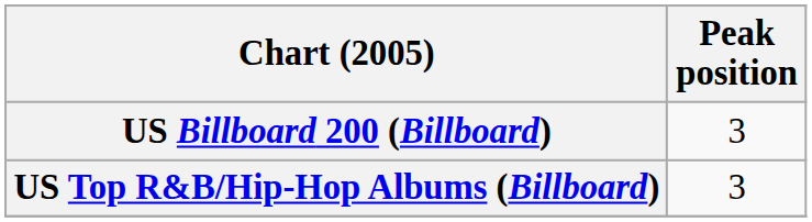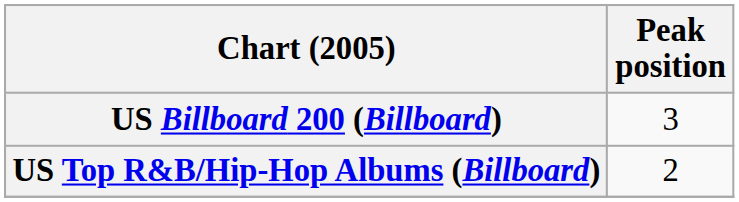 <table class="wikitable plainrowheaders sortable" style="text-align:center;">
 <tr>
 <th>Chart (2005)</th>
 <th>Peak <br>position</th>
 </tr>
 <tr>
 <th scope="row">US <a href='#'><em>Billboard</em> 200</a> (<em><a href='#'>Billboard</a></em>)</th>
 <td style="text-align:center;">3</td>
 </tr>
 <tr>
 <th scope="row">US <a href='#'>Top R&B/Hip-Hop Albums</a> (<em><a href='#'>Billboard</a></em>)</th>
-<td style="text-align:center;">3</td>
+<td style="text-align:center;">2</td>
 </tr>
 <tr>
 </tr>
 </table>
